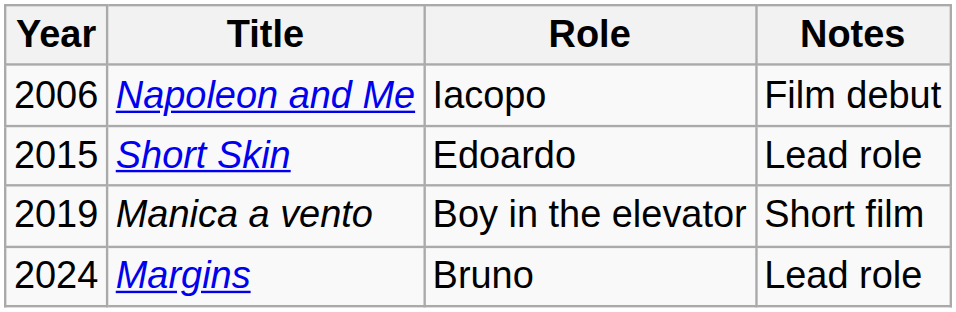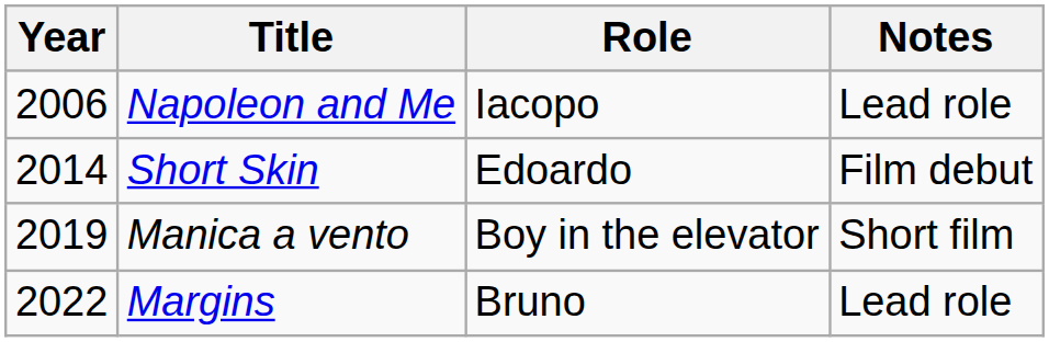 <table class="wikitable sortable">
 <tr>
 <th>Year</th>
 <th>Title</th>
 <th>Role</th>
 <th class="unsortable">Notes</th>
 </tr>
 <tr>
 <td>2006</td>
 <td><em><a href='#'>Napoleon and Me</a></em></td>
 <td>Iacopo</td>
-<td>Film debut</td>
+<td>Lead role</td>
 </tr>
 <tr>
-<td>2015</td>
+<td>2014</td>
 <td><em><a href='#'>Short Skin</a></em></td>
 <td>Edoardo</td>
-<td>Lead role</td>
+<td>Film debut</td>
 </tr>
 <tr>
 <td>2019</td>
 <td><em>Manica a vento</em></td>
 <td>Boy in the elevator</td>
 <td>Short film</td>
 </tr>
 <tr>
-<td>2024</td>
+<td>2022</td>
 <td><em><a href='#'>Margins</a></em></td>
 <td>Bruno</td>
 <td>Lead role</td>
 </tr>
 </table>
